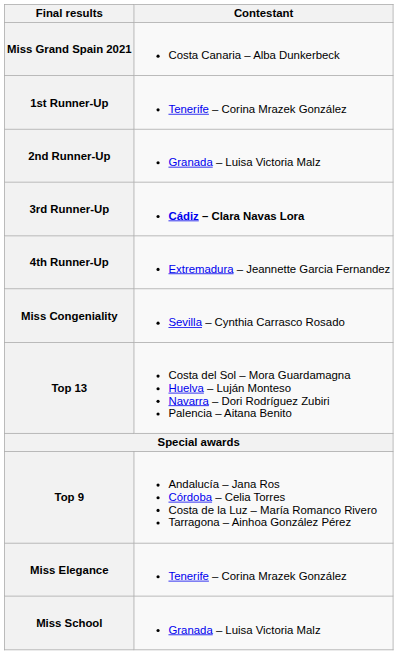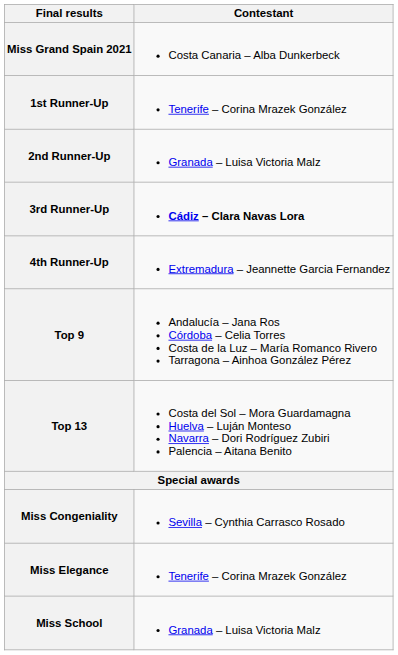 <table class="wikitable" style="font-size: 90%;">
 <tr>
 <th>Final results</th>
 <th>Contestant</th>
 </tr>
 <tr>
 <th>Miss Grand Spain 2021</th>
 <td><br><ul><li>Costa Canaria – Alba Dunkerbeck</li></ul></td>
 </tr>
 <tr>
 <th>1st Runner-Up</th>
 <td><br><ul><li><a href='#'>Tenerife</a> – Corina Mrazek González</li></ul></td>
 </tr>
 <tr>
 <th>2nd Runner-Up</th>
 <td><br><ul><li><a href='#'>Granada</a> – Luisa Victoria Malz</li></ul></td>
 </tr>
 <tr>
 <th>3rd Runner-Up</th>
 <td><strong><br><ul><li><a href='#'>Cádiz</a> – Clara Navas Lora</li></ul></strong></td>
 </tr>
 <tr>
 <th>4th Runner-Up</th>
 <td><br><ul><li><a href='#'>Extremadura</a> – Jeannette Garcia Fernandez</li></ul></td>
 </tr>
 <tr>
-<th>Miss Congeniality</th>
-<td><br><ul><li><a href='#'>Sevilla</a> – Cynthia Carrasco Rosado</li></ul></td>
+<th>Top 9</th>
+<td><br><ul><li>Andalucía – Jana Ros</li><li><a href='#'>Córdoba</a> – Celia Torres</li><li>Costa de la Luz – María Romanco Rivero</li><li>Tarragona – Ainhoa González Pérez</li></ul></td>
 </tr>
 <tr>
 <th>Top 13</th>
 <td><br><ul><li>Costa del Sol – Mora Guardamagna</li><li><a href='#'>Huelva</a> – Luján Monteso</li><li><a href='#'>Navarra</a> – Dori Rodríguez Zubiri</li><li>Palencia – Aitana Benito</li></ul></td>
 </tr>
 <tr>
 <th colspan=2>Special awards</th>
 </tr>
 <tr>
-<th>Top 9</th>
-<td><br><ul><li>Andalucía – Jana Ros</li><li><a href='#'>Córdoba</a> – Celia Torres</li><li>Costa de la Luz – María Romanco Rivero</li><li>Tarragona – Ainhoa González Pérez</li></ul></td>
+<th>Miss Congeniality</th>
+<td><br><ul><li><a href='#'>Sevilla</a> – Cynthia Carrasco Rosado</li></ul></td>
 </tr>
 <tr>
 <th>Miss Elegance</th>
 <td><br><ul><li><a href='#'>Tenerife</a> – Corina Mrazek González</li></ul></td>
 </tr>
 <tr>
 <th>Miss School</th>
 <td><br><ul><li><a href='#'>Granada</a> – Luisa Victoria Malz</li></ul></td>
 </tr>
 </table>
